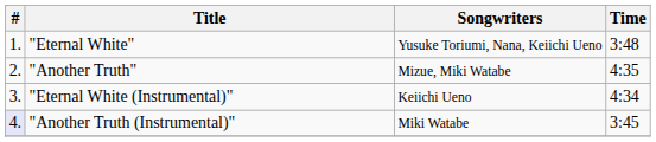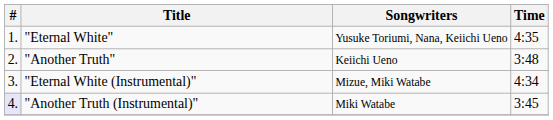 <table class="wikitable">
 <tr>
 <th>#</th>
 <th width="350">Title</th>
 <th>Songwriters</th>
 <th>Time</th>
 </tr>
 <tr>
 <td>1.</td>
 <td>"Eternal White"</td>
 <td><small>Yusuke Toriumi, Nana, Keiichi Ueno</small></td>
-<td>3:48</td>
+<td>4:35</td>
 </tr>
 <tr>
 <td>2.</td>
 <td>"Another Truth"</td>
-<td><small>Mizue, Miki Watabe</small></td>
-<td>4:35</td>
+<td><small>Keiichi Ueno</small></td>
+<td>3:48</td>
 </tr>
 <tr>
 <td>3.</td>
 <td>"Eternal White (Instrumental)"</td>
-<td><small>Keiichi Ueno</small></td>
+<td><small>Mizue, Miki Watabe</small></td>
 <td>4:34</td>
 </tr>
 <tr>
 <td style="background: lavender;">4.</td>
 <td>"Another Truth (Instrumental)"</td>
 <td><small>Miki Watabe</small></td>
 <td>3:45</td>
 </tr>
 <tr>
 </tr>
 </table>
